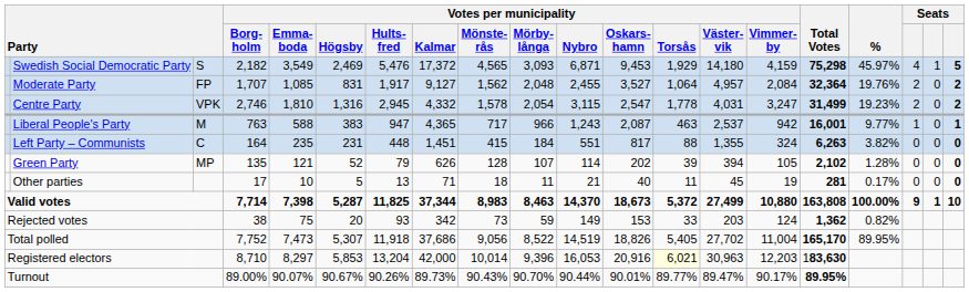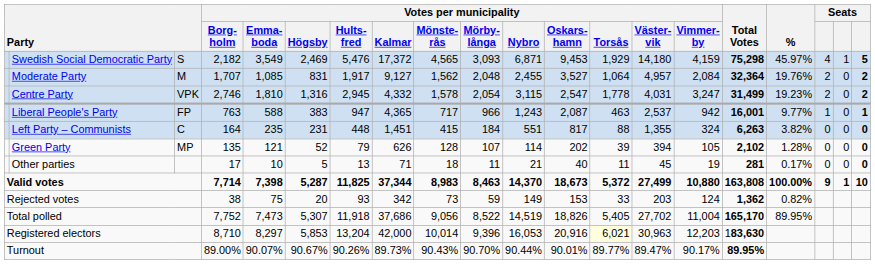 <table class="wikitable" border="1" style="text-align:right;">
 <tr>
 <th style="text-align:left;" valign=bottom rowspan=2 colspan=3>Party</th>
 <th colspan=12>Votes per municipality</th>
 <th align=center valign=bottom rowspan=2 width="50">Total Votes</th>
 <th align=center valign=bottom rowspan=2 width="50">%</th>
 <th colspan=3>Seats</th>
 </tr>
 <tr>
 <th align=center valign=bottom width="50"><a href='#'>Borg- holm</a></th>
 <th align=center valign=bottom width="50"><a href='#'>Emma- boda</a></th>
 <th align=center valign=bottom width="50"><a href='#'>Högsby</a></th>
 <th align=center valign=bottom width="50"><a href='#'>Hults- fred</a></th>
 <th align=center valign=bottom width="50"><a href='#'>Kalmar</a></th>
 <th align=center valign=bottom width="50"><a href='#'>Mönste- rås</a></th>
 <th align=center valign=bottom width="50"><a href='#'>Mörby- långa</a></th>
 <th align=center valign=bottom width="50"><a href='#'>Nybro</a></th>
 <th align=center valign=bottom width="50"><a href='#'>Oskars- hamn</a></th>
 <th align=center valign=bottom width="50"><a href='#'>Torsås</a></th>
 <th align=center valign=bottom width="50"><a href='#'>Väster- vik</a></th>
 <th align=center valign=bottom width="50"><a href='#'>Vimmer- by</a></th>
 <th align=center valign=bottom width="20"><small></small></th>
 <th align=center valign=bottom width="20"><small><a href='#'></a></small></th>
 <th align=center valign=bottom width="20"><small></small></th>
 </tr>
 <tr style="background:#CEE0F2;">
 <td></td>
 <td align=left style="white-space: nowrap;"><a href='#'>Swedish Social Democratic Party</a></td>
 <td align=left>S</td>
 <td>2,182</td>
 <td>3,549</td>
 <td>2,469</td>
 <td>5,476</td>
 <td>17,372</td>
 <td>4,565</td>
 <td>3,093</td>
 <td>6,871</td>
 <td>9,453</td>
 <td>1,929</td>
 <td>14,180</td>
 <td>4,159</td>
 <td><strong>75,298</strong></td>
 <td>45.97%</td>
 <td>4</td>
 <td>1</td>
 <td><strong>5</strong></td>
 </tr>
 <tr style="background:#CEE0F2;">
 <td></td>
 <td align=left><a href='#'>Moderate Party</a></td>
-<td align=left>FP</td>
+<td align=left>M</td>
 <td>1,707</td>
 <td>1,085</td>
 <td>831</td>
 <td>1,917</td>
 <td>9,127</td>
 <td>1,562</td>
 <td>2,048</td>
 <td>2,455</td>
 <td>3,527</td>
 <td>1,064</td>
 <td>4,957</td>
 <td>2,084</td>
 <td><strong>32,364</strong></td>
 <td>19.76%</td>
 <td>2</td>
 <td>0</td>
 <td><strong>2</strong></td>
 </tr>
 <tr style="background:#CEE0F2;">
 <td></td>
 <td align=left><a href='#'>Centre Party</a></td>
 <td align=left>VPK</td>
 <td>2,746</td>
 <td>1,810</td>
 <td>1,316</td>
 <td>2,945</td>
 <td>4,332</td>
 <td>1,578</td>
 <td>2,054</td>
 <td>3,115</td>
 <td>2,547</td>
 <td>1,778</td>
 <td>4,031</td>
 <td>3,247</td>
 <td><strong>31,499</strong></td>
 <td>19.23%</td>
 <td>2</td>
 <td>0</td>
 <td><strong>2</strong></td>
 </tr>
 <tr style="background:#CEE0F2; border-top:3px solid darkgray;">
 <td></td>
 <td align=left><a href='#'>Liberal People's Party</a></td>
-<td align=left>M</td>
+<td align=left>FP</td>
 <td>763</td>
 <td>588</td>
 <td>383</td>
 <td>947</td>
 <td>4,365</td>
 <td>717</td>
 <td>966</td>
 <td>1,243</td>
 <td>2,087</td>
 <td>463</td>
 <td>2,537</td>
 <td>942</td>
 <td><strong>16,001</strong></td>
 <td>9.77%</td>
 <td>1</td>
 <td>0</td>
 <td><strong>1</strong></td>
 </tr>
 <tr style="background:#CEE0F2;">
 <td></td>
 <td align=left><a href='#'>Left Party – Communists</a></td>
 <td align=left>C</td>
 <td>164</td>
 <td>235</td>
 <td>231</td>
 <td>448</td>
 <td>1,451</td>
 <td>415</td>
 <td>184</td>
 <td>551</td>
 <td>817</td>
 <td>88</td>
 <td>1,355</td>
 <td>324</td>
 <td><strong>6,263</strong></td>
 <td>3.82%</td>
 <td>0</td>
 <td>0</td>
 <td><strong>0</strong></td>
 </tr>
 <tr>
 <td></td>
 <td align=left><a href='#'>Green Party</a></td>
 <td align=left>MP</td>
 <td>135</td>
 <td>121</td>
 <td>52</td>
 <td>79</td>
 <td>626</td>
 <td>128</td>
 <td>107</td>
 <td>114</td>
 <td>202</td>
 <td>39</td>
 <td>394</td>
 <td>105</td>
 <td><strong>2,102</strong></td>
 <td>1.28%</td>
 <td>0</td>
 <td>0</td>
 <td><strong>0</strong></td>
 </tr>
 <tr>
 <td></td>
 <td align=left>Other parties</td>
 <td></td>
 <td>17</td>
 <td>10</td>
 <td>5</td>
 <td>13</td>
 <td>71</td>
 <td>18</td>
 <td>11</td>
 <td>21</td>
 <td>40</td>
 <td>11</td>
 <td>45</td>
 <td>19</td>
 <td><strong>281</strong></td>
 <td>0.17%</td>
 <td>0</td>
 <td>0</td>
 <td><strong>0</strong></td>
 </tr>
 <tr style="font-weight:bold">
 <td align=left colspan=3>Valid votes</td>
 <td>7,714</td>
 <td>7,398</td>
 <td>5,287</td>
 <td>11,825</td>
 <td>37,344</td>
 <td>8,983</td>
 <td>8,463</td>
 <td>14,370</td>
 <td>18,673</td>
 <td>5,372</td>
 <td>27,499</td>
 <td>10,880</td>
 <td>163,808</td>
 <td>100.00%</td>
 <td>9</td>
 <td>1</td>
 <td>10</td>
 </tr>
 <tr>
 <td align=left colspan=3>Rejected votes</td>
 <td>38</td>
 <td>75</td>
 <td>20</td>
 <td>93</td>
 <td>342</td>
 <td>73</td>
 <td>59</td>
 <td>149</td>
 <td>153</td>
 <td>33</td>
 <td>203</td>
 <td>124</td>
 <td><strong>1,362</strong></td>
 <td>0.82%</td>
 <td></td>
 <td></td>
 <td></td>
 </tr>
 <tr>
 <td align=left colspan=3>Total polled</td>
 <td>7,752</td>
 <td>7,473</td>
 <td>5,307</td>
 <td>11,918</td>
 <td>37,686</td>
 <td>9,056</td>
 <td>8,522</td>
 <td>14,519</td>
 <td>18,826</td>
 <td>5,405</td>
 <td>27,702</td>
 <td>11,004</td>
 <td><strong>165,170</strong></td>
 <td>89.95%</td>
 <td></td>
 <td></td>
 <td></td>
 </tr>
 <tr>
 <td align=left colspan=3>Registered electors</td>
 <td>8,710</td>
 <td>8,297</td>
 <td>5,853</td>
 <td>13,204</td>
 <td>42,000</td>
 <td>10,014</td>
 <td>9,396</td>
 <td>16,053</td>
 <td>20,916</td>
 <td style="background: lightyellow;">6,021</td>
 <td>30,963</td>
 <td>12,203</td>
 <td>1<strong>83,630</strong></td>
 <td></td>
 <td></td>
 <td></td>
 <td></td>
 </tr>
 <tr>
 <td align=left colspan=3>Turnout</td>
 <td>89.00%</td>
 <td>90.07%</td>
 <td>90.67%</td>
 <td>90.26%</td>
 <td>89.73%</td>
 <td>90.43%</td>
 <td>90.70%</td>
 <td>90.44%</td>
 <td>90.01%</td>
 <td>89.77%</td>
 <td>89.47%</td>
 <td>90.17%</td>
 <td><strong>89.95%</strong></td>
 <td></td>
 <td></td>
 <td></td>
 <td></td>
 </tr>
 </table>
